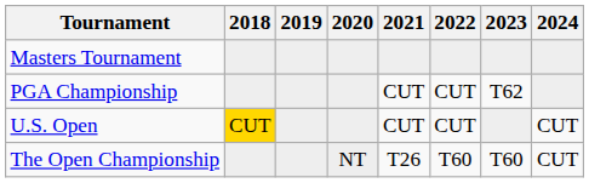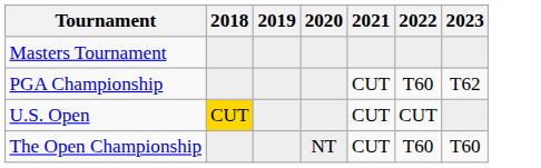 <table class="wikitable" style="font-size:95%;text-align:center;">
 <tr>
 <th>Tournament</th>
 <th>2018</th>
 <th>2019</th>
 <th>2020</th>
 <th>2021</th>
 <th>2022</th>
 <th>2023</th>
-<th>2024</th>
 </tr>
 <tr>
 <td align=left><a href='#'>Masters Tournament</a></td>
-<td style="background:#eeeeee;"></td>
 <td style="background:#eeeeee;"></td>
 <td style="background:#eeeeee;"></td>
 <td style="background:#eeeeee;"></td>
 <td style="background:#eeeeee;"></td>
 <td style="background:#eeeeee;"></td>
 <td style="background:#eeeeee;"></td>
 </tr>
 <tr>
 <td align=left><a href='#'>PGA Championship</a></td>
 <td style="background:#eeeeee;"></td>
 <td style="background:#eeeeee;"></td>
 <td style="background:#eeeeee;"></td>
 <td>CUT</td>
-<td>CUT</td>
+<td>T60</td>
 <td>T62</td>
-<td style="background:#eeeeee;"></td>
 </tr>
 <tr>
 <td align=left><a href='#'>U.S. Open</a></td>
 <td style="background: gold;">CUT</td>
 <td style="background:#eeeeee;"></td>
 <td style="background:#eeeeee;"></td>
 <td>CUT</td>
 <td>CUT</td>
 <td style="background:#eeeeee;"></td>
-<td>CUT</td>
 </tr>
 <tr>
 <td align=left><a href='#'>The Open Championship</a></td>
 <td style="background:#eeeeee;"></td>
 <td style="background:#eeeeee;"></td>
 <td style="background:#eeeeee;">NT</td>
-<td>T26</td>
+<td>CUT</td>
 <td>T60</td>
 <td>T60</td>
-<td>CUT</td>
 </tr>
 </table>
